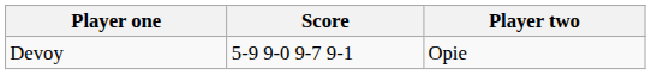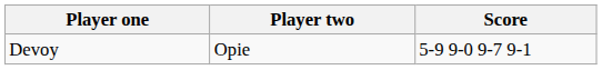 <table class="wikitable">
 <tr>
 <th width=170>Player one</th>
+<th width=170>Player two</th>
 <th width=150>Score</th>
-<th width=170>Player two</th>
 </tr>
 <tr>
 <td> Devoy</td>
+<td> Opie</td>
 <td>5-9 9-0 9-7 9-1</td>
-<td> Opie</td>
 </tr>
 </table>
